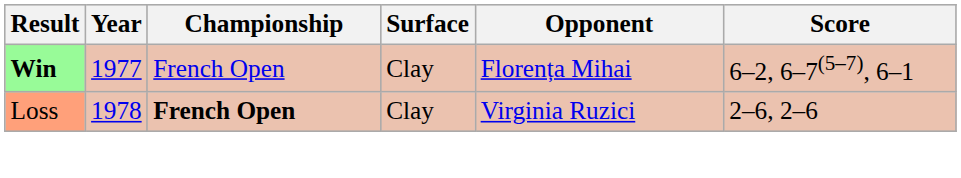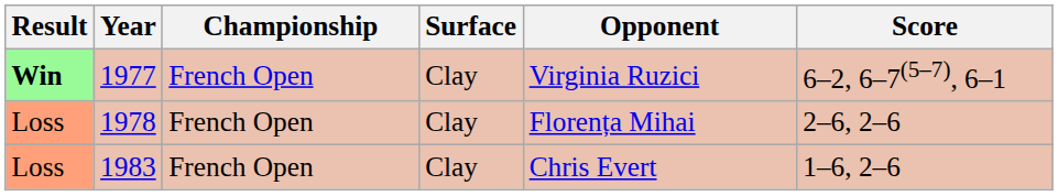 <table class="sortable wikitable">
 <tr>
 <th>Result</th>
 <th>Year</th>
 <th style="width:140px">Championship</th>
 <th style="width:50px">Surface</th>
 <th style="width:150px">Opponent</th>
 <th style="width:140px" class="unsortable">Score</th>
 </tr>
 <tr style="background:#ebc2af;">
 <td style="background:#98fb98;"><strong>Win</strong></td>
 <td><a href='#'>1977</a></td>
 <td><a href='#'>French Open</a></td>
 <td>Clay</td>
-<td> <a href='#'>Florența Mihai</a></td>
+<td> <a href='#'>Virginia Ruzici</a></td>
 <td>6–2, 6–7<sup>(5–7)</sup>, 6–1</td>
 </tr>
 <tr style="background:#ebc2af;">
 <td style="background:#ffa07a;">Loss</td>
 <td><a href='#'>1978</a></td>
-<td><strong>French Open</strong></td>
+<td>French Open</td>
 <td>Clay</td>
-<td> <a href='#'>Virginia Ruzici</a></td>
+<td> <a href='#'>Florența Mihai</a></td>
 <td>2–6, 2–6</td>
 </tr>
+<tr style="background:#ebc2af;">
+<td style="background:#ffa07a;">Loss</td>
+<td><a href='#'>1983</a></td>
+<td>French Open</td>
+<td>Clay</td>
+<td> <a href='#'>Chris Evert</a></td>
+<td>1–6, 2–6</td>
+</tr>
 </table>
